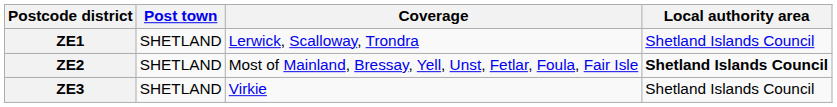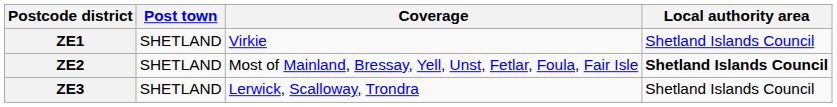 <table class="wikitable">
 <tr>
 <th>Postcode district</th>
 <th><a href='#'>Post town</a></th>
 <th>Coverage</th>
 <th>Local authority area</th>
 </tr>
 <tr>
 <th>ZE1</th>
 <td>SHETLAND</td>
-<td><a href='#'>Lerwick</a>, <a href='#'>Scalloway</a>, <a href='#'>Trondra</a></td>
+<td><a href='#'>Virkie</a></td>
 <td><a href='#'>Shetland Islands Council</a></td>
 </tr>
 <tr>
 <th>ZE2</th>
 <td>SHETLAND</td>
 <td>Most of <a href='#'>Mainland</a>, <a href='#'>Bressay</a>, <a href='#'>Yell</a>, <a href='#'>Unst</a>, <a href='#'>Fetlar</a>, <a href='#'>Foula</a>, <a href='#'>Fair Isle</a></td>
 <td><strong>Shetland Islands Council</strong></td>
 </tr>
 <tr>
 <th>ZE3</th>
 <td>SHETLAND</td>
-<td><a href='#'>Virkie</a></td>
+<td><a href='#'>Lerwick</a>, <a href='#'>Scalloway</a>, <a href='#'>Trondra</a></td>
 <td>Shetland Islands Council</td>
 </tr>
 </table>
